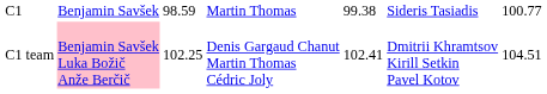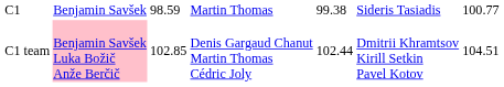 <table>
 <tr>
 <td>C1</td>
 <td><a href='#'>Benjamin Savšek</a><br></td>
 <td>98.59</td>
 <td><a href='#'>Martin Thomas</a><br></td>
 <td>99.38</td>
 <td><a href='#'>Sideris Tasiadis</a><br></td>
 <td>100.77</td>
 </tr>
 <tr>
 <td>C1 team</td>
 <td style="background: pink;"><br><a href='#'>Benjamin Savšek</a><br><a href='#'>Luka Božič</a><br><a href='#'>Anže Berčič</a></td>
-<td>102.25</td>
+<td>102.85</td>
 <td><br><a href='#'>Denis Gargaud Chanut</a><br><a href='#'>Martin Thomas</a><br><a href='#'>Cédric Joly</a></td>
-<td>102.41</td>
+<td>102.44</td>
 <td><br><a href='#'>Dmitrii Khramtsov</a><br><a href='#'>Kirill Setkin</a><br><a href='#'>Pavel Kotov</a></td>
 <td>104.51</td>
 </tr>
 </table>
